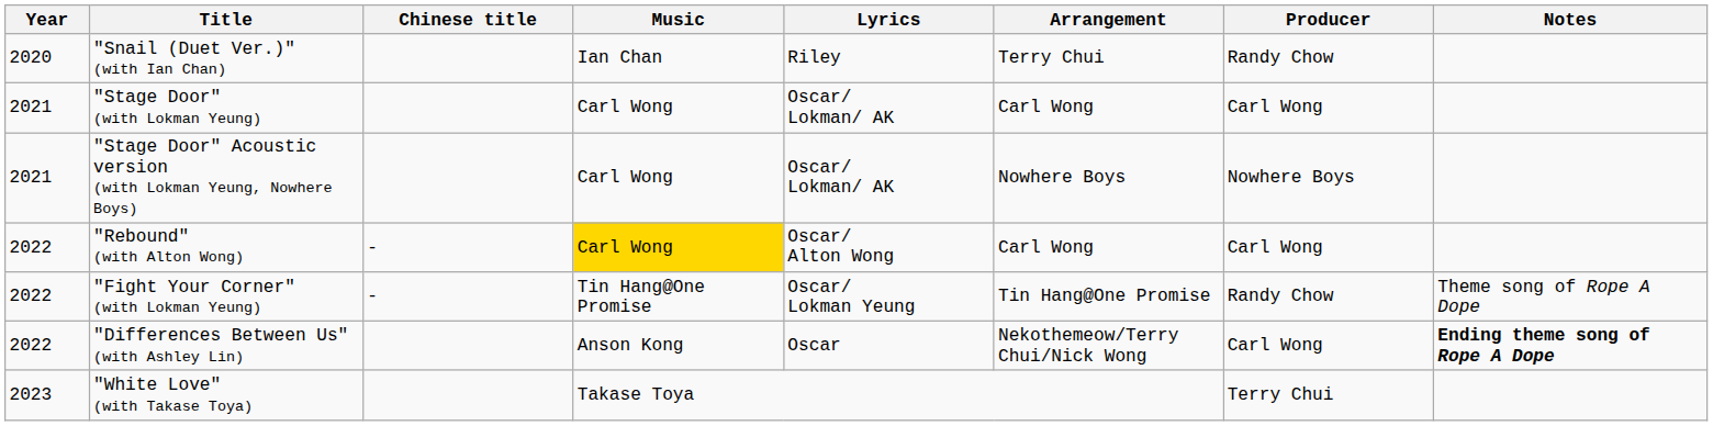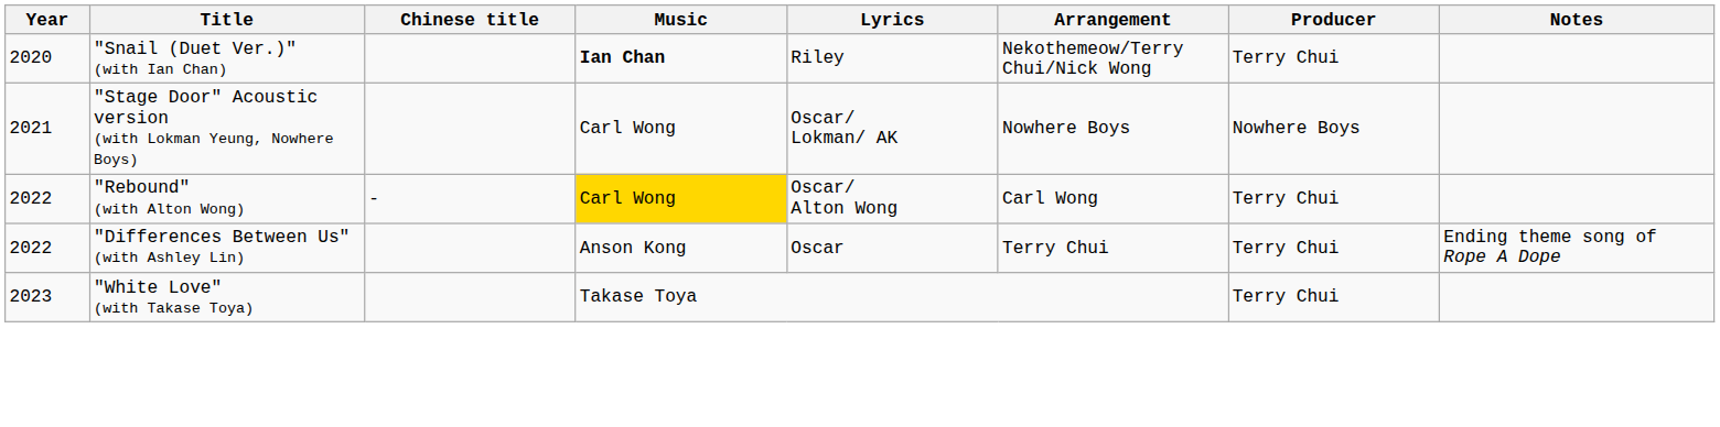 <table class="wikitable plainrowheaders">
 <tr>
 <th width="4%">Year</th>
 <th width="13%">Title</th>
 <th width="10%">Chinese title</th>
 <th width="10%">Music</th>
 <th width="10%">Lyrics</th>
 <th width="10%">Arrangement</th>
 <th width="10%">Producer</th>
 <th width="13%">Notes</th>
 </tr>
 <tr>
 <td>2020</td>
 <td>"Snail (Duet Ver.)"<br><small>(with Ian Chan)</small></td>
 <td></td>
-<td>Ian Chan</td>
+<td><strong>Ian Chan</strong></td>
 <td>Riley</td>
+<td>Nekothemeow/Terry Chui/Nick Wong</td>
 <td>Terry Chui</td>
-<td>Randy Chow</td>
-<td></td>
-</tr>
-<tr>
-<td>2021</td>
-<td>"Stage Door" <br><small>(with Lokman Yeung)</small></td>
-<td></td>
-<td>Carl Wong</td>
-<td>Oscar/<br>Lokman/ AK</td>
-<td>Carl Wong</td>
-<td>Carl Wong</td>
 <td></td>
 </tr>
 <tr>
 <td>2021</td>
 <td>"Stage Door" Acoustic version<br><small>(with Lokman Yeung, Nowhere Boys)</small></td>
 <td></td>
 <td>Carl Wong</td>
 <td>Oscar/<br>Lokman/ AK</td>
 <td>Nowhere Boys</td>
 <td>Nowhere Boys</td>
 <td></td>
 </tr>
 <tr>
 <td>2022</td>
 <td>"Rebound" <br><small>(with Alton Wong)</small></td>
 <td>-</td>
 <td style="background: gold;">Carl Wong</td>
 <td>Oscar/<br>Alton Wong</td>
 <td>Carl Wong</td>
-<td>Carl Wong</td>
+<td>Terry Chui</td>
 <td></td>
-</tr>
-<tr>
-<td>2022</td>
-<td>"Fight Your Corner" <br><small>(with Lokman Yeung)</small></td>
-<td>-</td>
-<td>Tin Hang@One Promise</td>
-<td>Oscar/<br>Lokman Yeung</td>
-<td>Tin Hang@One Promise</td>
-<td>Randy Chow</td>
-<td>Theme song of <em>Rope A Dope</em></td>
 </tr>
 <tr>
 <td>2022</td>
 <td>"Differences Between Us" <br><small>(with Ashley Lin)</small></td>
 <td></td>
 <td>Anson Kong</td>
 <td>Oscar</td>
-<td>Nekothemeow/Terry Chui/Nick Wong</td>
-<td>Carl Wong</td>
-<td><strong>Ending theme song of <em>Rope A Dope</em></strong></td>
+<td>Terry Chui</td>
+<td>Terry Chui</td>
+<td>Ending theme song of <em>Rope A Dope</em></td>
 </tr>
 <tr>
 <td>2023</td>
 <td>"White Love"<br><small>(with Takase Toya)</small></td>
 <td></td>
 <td colspan="3">Takase Toya</td>
 <td>Terry Chui</td>
 <td></td>
 </tr>
 </table>
